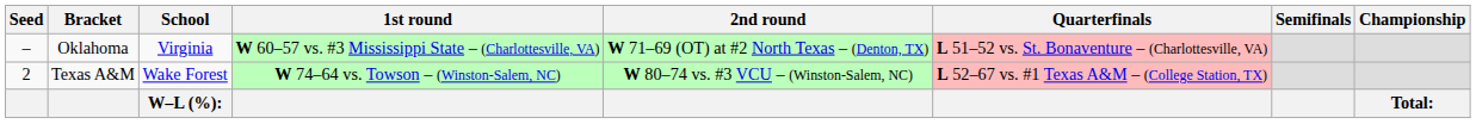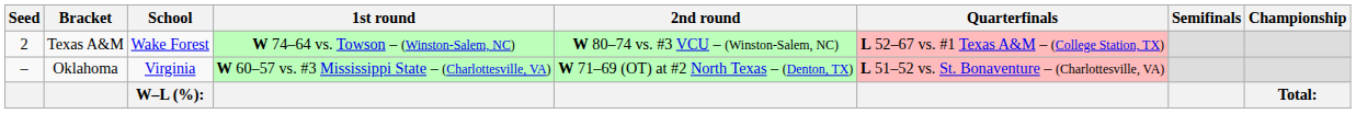 <table class="sortable wikitable" style="white-space:nowrap; text-align:center; font-size:90%;">
 <tr>
 <th>Seed</th>
 <th>Bracket</th>
 <th>School</th>
 <th>1st round</th>
 <th>2nd round</th>
 <th>Quarterfinals</th>
 <th>Semifinals</th>
 <th>Championship</th>
 </tr>
 <tr>
+<td>2</td>
+<td>Texas A&M</td>
+<td><a href='#'>Wake Forest</a></td>
+<td style="background:#bfb;"><strong>W</strong> 74–64 vs. <a href='#'>Towson</a> – <small>(<a href='#'>Winston-Salem, NC</a>)</small></td>
+<td style="background:#bfb;"><strong>W</strong> 80–74 vs. #3 <a href='#'>VCU</a> – <small>(Winston-Salem, NC)</small></td>
+<td style="background:#fbb;"><strong>L</strong> 52–67 vs. #1 <a href='#'>Texas A&M</a> – <small>(<a href='#'>College Station, TX</a>)</small></td>
+<td style="background:#ddd;"></td>
+<td style="background:#ddd;"></td>
+</tr>
+<tr>
 <td>–</td>
 <td>Oklahoma</td>
 <td><a href='#'>Virginia</a></td>
 <td style="background:#bfb;"><strong>W</strong> 60–57 vs. #3 <a href='#'>Mississippi State</a> – <small>(<a href='#'>Charlottesville, VA</a>)</small></td>
 <td style="background:#bfb;"><strong>W</strong> 71–69 (OT) at #2 <a href='#'>North Texas</a> – <small>(<a href='#'>Denton, TX</a>)</small></td>
 <td style="background:#fbb;"><strong>L</strong> 51–52 vs. <a href='#'>St. Bonaventure</a> – <small>(Charlottesville, VA)</small></td>
-<td style="background:#ddd;"></td>
-<td style="background:#ddd;"></td>
-</tr>
-<tr>
-<td>2</td>
-<td>Texas A&M</td>
-<td><a href='#'>Wake Forest</a></td>
-<td style="background:#bfb;"><strong>W</strong> 74–64 vs. <a href='#'>Towson</a> – <small>(<a href='#'>Winston-Salem, NC</a>)</small></td>
-<td style="background:#bfb;"><strong>W</strong> 80–74 vs. #3 <a href='#'>VCU</a> – <small>(Winston-Salem, NC)</small></td>
-<td style="background:#fbb;"><strong>L</strong> 52–67 vs. #1 <a href='#'>Texas A&M</a> – <small>(<a href='#'>College Station, TX</a>)</small></td>
 <td style="background:#ddd;"></td>
 <td style="background:#ddd;"></td>
 </tr>
 <tr>
 <th></th>
 <th></th>
 <th>W–L (%):</th>
 <th></th>
 <th></th>
 <th></th>
 <th></th>
 <th> Total: </th>
 </tr>
 </table>
